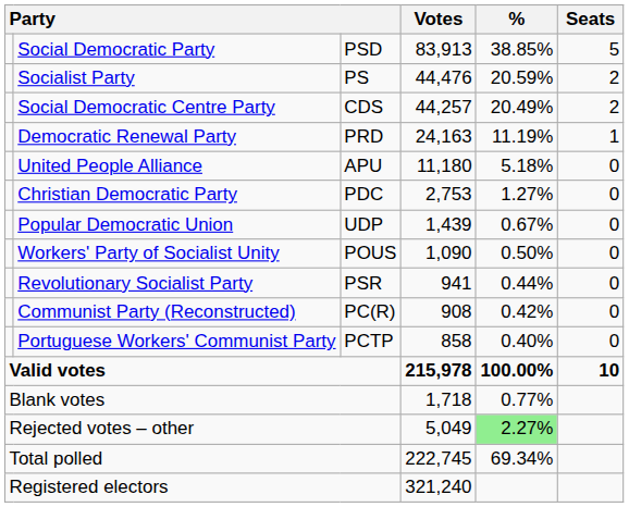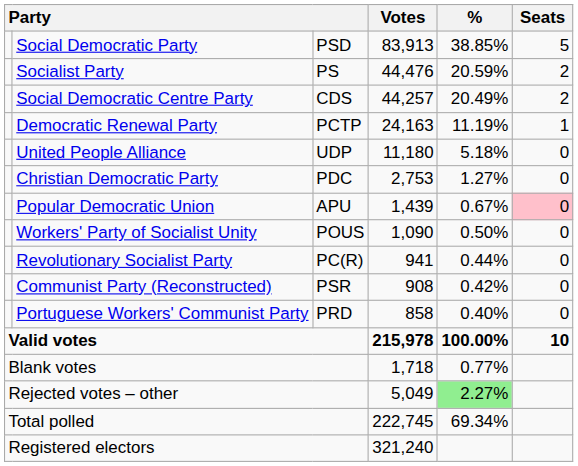 <table class="wikitable" border="1" style="text-align:right;">
 <tr>
 <th style="text-align:left;" colspan=3>Party</th>
 <th align=center width="50">Votes</th>
 <th align=center width="50">%</th>
 <th align=center width="50">Seats</th>
 </tr>
 <tr>
 <td></td>
 <td align=left><a href='#'>Social Democratic Party</a></td>
 <td align=left>PSD</td>
 <td>83,913</td>
 <td>38.85%</td>
 <td>5</td>
 </tr>
 <tr>
 <td></td>
 <td align=left><a href='#'>Socialist Party</a></td>
 <td align=left>PS</td>
 <td>44,476</td>
 <td>20.59%</td>
 <td>2</td>
 </tr>
 <tr>
 <td></td>
 <td align=left style="white-space: nowrap;"><a href='#'>Social Democratic Centre Party</a></td>
 <td align=left>CDS</td>
 <td>44,257</td>
 <td>20.49%</td>
 <td>2</td>
 </tr>
 <tr>
 <td></td>
 <td align=left><a href='#'>Democratic Renewal Party</a></td>
-<td align=left>PRD</td>
+<td align=left>PCTP</td>
 <td>24,163</td>
 <td>11.19%</td>
 <td>1</td>
 </tr>
 <tr>
 <td></td>
 <td align=left><a href='#'>United People Alliance</a></td>
-<td align=left>APU</td>
+<td align=left>UDP</td>
 <td>11,180</td>
 <td>5.18%</td>
 <td>0</td>
 </tr>
 <tr>
 <td></td>
 <td align=left style="white-space: nowrap;"><a href='#'>Christian Democratic Party</a></td>
 <td align=left>PDC</td>
 <td>2,753</td>
 <td>1.27%</td>
 <td>0</td>
 </tr>
 <tr>
 <td></td>
 <td align=left><a href='#'>Popular Democratic Union</a></td>
-<td align=left>UDP</td>
+<td align=left>APU</td>
 <td>1,439</td>
 <td>0.67%</td>
-<td>0</td>
+<td style="background: pink;">0</td>
 </tr>
 <tr>
 <td></td>
 <td align=left><a href='#'>Workers' Party of Socialist Unity</a></td>
 <td align=left>POUS</td>
 <td>1,090</td>
 <td>0.50%</td>
 <td>0</td>
 </tr>
 <tr>
 <td></td>
 <td align=left><a href='#'>Revolutionary Socialist Party</a></td>
-<td align=left>PSR</td>
+<td align=left>PC(R)</td>
 <td>941</td>
 <td>0.44%</td>
 <td>0</td>
 </tr>
 <tr>
 <td></td>
 <td align=left><a href='#'>Communist Party (Reconstructed)</a></td>
-<td align=left>PC(R)</td>
+<td align=left>PSR</td>
 <td>908</td>
 <td>0.42%</td>
 <td>0</td>
 </tr>
 <tr>
 <td></td>
 <td align=left><a href='#'>Portuguese Workers' Communist Party</a></td>
-<td align=left>PCTP</td>
+<td align=left>PRD</td>
 <td>858</td>
 <td>0.40%</td>
 <td>0</td>
 </tr>
 <tr style="font-weight:bold">
 <td align=left colspan=3>Valid votes</td>
 <td>215,978</td>
 <td>100.00%</td>
 <td>10</td>
 </tr>
 <tr>
 <td align=left colspan=3>Blank votes</td>
 <td>1,718</td>
 <td>0.77%</td>
 <td></td>
 </tr>
 <tr>
 <td align=left colspan=3>Rejected votes – other</td>
 <td>5,049</td>
 <td style="background: lightgreen;">2.27%</td>
 <td></td>
 </tr>
 <tr>
 <td align=left colspan=3>Total polled</td>
 <td>222,745</td>
 <td>69.34%</td>
 <td></td>
 </tr>
 <tr>
 <td align=left colspan=3>Registered electors</td>
 <td>321,240</td>
 <td></td>
 <td></td>
 </tr>
 </table>
